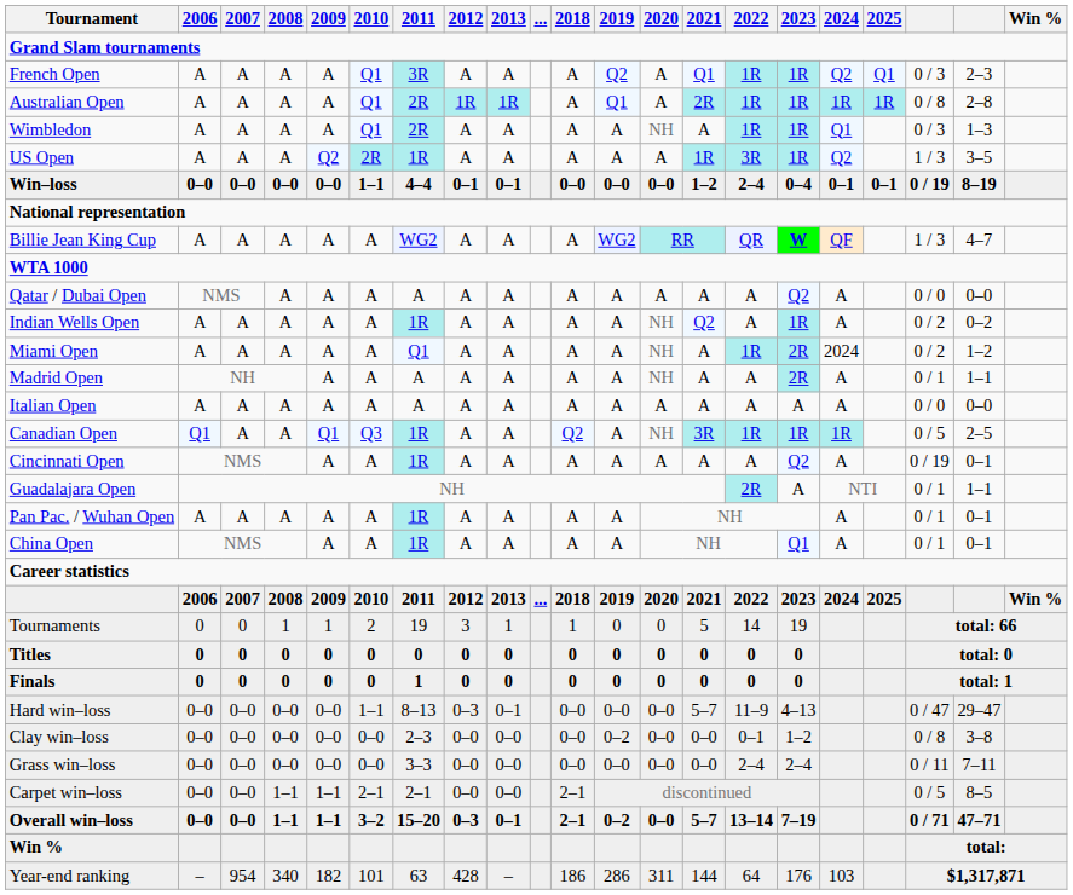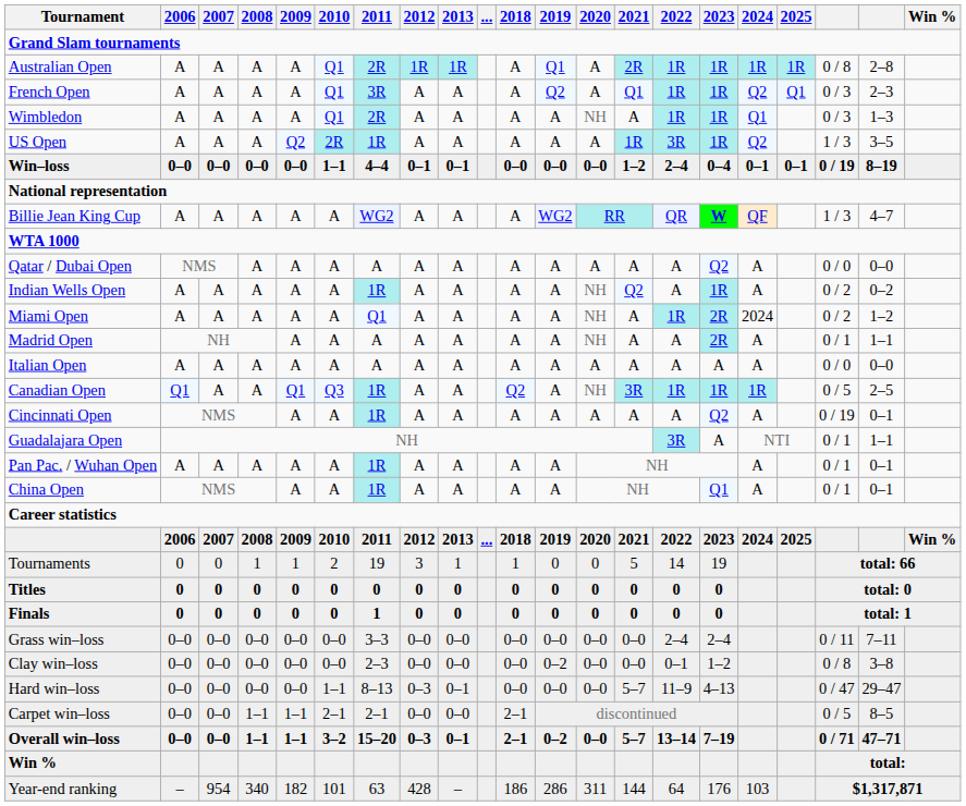 <table class=wikitable style=text-align:center>
 <tr>
 <th>Tournament</th>
 <th><a href='#'>2006</a></th>
 <th><a href='#'>2007</a></th>
 <th><a href='#'>2008</a></th>
 <th><a href='#'>2009</a></th>
 <th><a href='#'>2010</a></th>
 <th><a href='#'>2011</a></th>
 <th><a href='#'>2012</a></th>
 <th><a href='#'>2013</a></th>
 <th><a href='#'>...</a></th>
 <th><a href='#'>2018</a></th>
 <th><a href='#'>2019</a></th>
 <th><a href='#'>2020</a></th>
 <th><a href='#'>2021</a></th>
 <th><a href='#'>2022</a></th>
 <th><a href='#'>2023</a></th>
 <th><a href='#'>2024</a></th>
 <th><a href='#'>2025</a></th>
 <th></th>
 <th></th>
 <th>Win %</th>
 </tr>
 <tr>
 <td colspan="21" style="text-align:left"><strong><a href='#'>Grand Slam tournaments</a></strong></td>
 </tr>
 <tr>
+<td style=text-align:left><a href='#'>Australian Open</a></td>
+<td>A</td>
+<td>A</td>
+<td>A</td>
+<td>A</td>
+<td style=background:#f0f8ff><a href='#'>Q1</a></td>
+<td style=background:#afeeee><a href='#'>2R</a></td>
+<td style=background:#afeeee><a href='#'>1R</a></td>
+<td style=background:#afeeee><a href='#'>1R</a></td>
+<td></td>
+<td>A</td>
+<td style=background:#f0f8ff><a href='#'>Q1</a></td>
+<td>A</td>
+<td style=background:#afeeee><a href='#'>2R</a></td>
+<td style=background:#afeeee><a href='#'>1R</a></td>
+<td bgcolor=afeeee><a href='#'>1R</a></td>
+<td bgcolor=afeeee><a href='#'>1R</a></td>
+<td bgcolor=afeeee><a href='#'>1R</a></td>
+<td>0 / 8</td>
+<td>2–8</td>
+<td></td>
+</tr>
+<tr>
 <td style=text-align:left><a href='#'>French Open</a></td>
 <td>A</td>
 <td>A</td>
 <td>A</td>
 <td>A</td>
 <td style=background:#f0f8ff><a href='#'>Q1</a></td>
 <td style=background:#afeeee><a href='#'>3R</a></td>
 <td>A</td>
 <td>A</td>
 <td></td>
 <td>A</td>
 <td style=background:#f0f8ff><a href='#'>Q2</a></td>
 <td>A</td>
 <td style=background:#f0f8ff><a href='#'>Q1</a></td>
 <td style=background:#afeeee><a href='#'>1R</a></td>
 <td bgcolor=afeeee><a href='#'>1R</a></td>
 <td bgcolor=f0f8ff><a href='#'>Q2</a></td>
 <td bgcolor=f0f8ff><a href='#'>Q1</a></td>
 <td>0 / 3</td>
 <td>2–3</td>
-<td></td>
-</tr>
-<tr>
-<td style=text-align:left><a href='#'>Australian Open</a></td>
-<td>A</td>
-<td>A</td>
-<td>A</td>
-<td>A</td>
-<td style=background:#f0f8ff><a href='#'>Q1</a></td>
-<td style=background:#afeeee><a href='#'>2R</a></td>
-<td style=background:#afeeee><a href='#'>1R</a></td>
-<td style=background:#afeeee><a href='#'>1R</a></td>
-<td></td>
-<td>A</td>
-<td style=background:#f0f8ff><a href='#'>Q1</a></td>
-<td>A</td>
-<td style=background:#afeeee><a href='#'>2R</a></td>
-<td style=background:#afeeee><a href='#'>1R</a></td>
-<td bgcolor=afeeee><a href='#'>1R</a></td>
-<td bgcolor=afeeee><a href='#'>1R</a></td>
-<td bgcolor=afeeee><a href='#'>1R</a></td>
-<td>0 / 8</td>
-<td>2–8</td>
 <td></td>
 </tr>
 <tr>
 <td style=text-align:left><a href='#'>Wimbledon</a></td>
 <td>A</td>
 <td>A</td>
 <td>A</td>
 <td>A</td>
 <td bgcolor=f0f8ff><a href='#'>Q1</a></td>
 <td bgcolor=afeeee><a href='#'>2R</a></td>
 <td>A</td>
 <td>A</td>
 <td></td>
 <td>A</td>
 <td>A</td>
 <td style=color:#767676>NH</td>
 <td>A</td>
 <td bgcolor=afeeee><a href='#'>1R</a></td>
 <td bgcolor=afeeee><a href='#'>1R</a></td>
 <td bgcolor=f0f8ff><a href='#'>Q1</a></td>
 <td></td>
 <td>0 / 3</td>
 <td>1–3</td>
 <td></td>
 </tr>
 <tr>
 <td style=text-align:left><a href='#'>US Open</a></td>
 <td>A</td>
 <td>A</td>
 <td>A</td>
 <td style=background:#f0f8ff><a href='#'>Q2</a></td>
 <td style=background:#afeeee><a href='#'>2R</a></td>
 <td style=background:#afeeee><a href='#'>1R</a></td>
 <td>A</td>
 <td>A</td>
 <td></td>
 <td>A</td>
 <td>A</td>
 <td>A</td>
 <td style=background:#afeeee><a href='#'>1R</a></td>
 <td style=background:#afeeee><a href='#'>3R</a></td>
 <td style=background:#afeeee><a href='#'>1R</a></td>
 <td style=background:#f0f8ff><a href='#'>Q2</a></td>
 <td></td>
 <td>1 / 3</td>
 <td>3–5</td>
 <td></td>
 </tr>
 <tr style=font-weight:bold;background:#efefef>
 <td style=text-align:left>Win–loss</td>
 <td>0–0</td>
 <td>0–0</td>
 <td>0–0</td>
 <td>0–0</td>
 <td>1–1</td>
 <td>4–4</td>
 <td>0–1</td>
 <td>0–1</td>
 <td></td>
 <td>0–0</td>
 <td>0–0</td>
 <td>0–0</td>
 <td>1–2</td>
 <td>2–4</td>
 <td>0–4</td>
 <td>0–1</td>
 <td>0–1</td>
 <td>0 / 19</td>
 <td>8–19</td>
 <td></td>
 </tr>
 <tr>
 <td colspan="21" style="text-align:left"><strong>National representation</strong></td>
 </tr>
 <tr>
 <td style=text-align:left><a href='#'>Billie Jean King Cup</a></td>
 <td>A</td>
 <td>A</td>
 <td>A</td>
 <td>A</td>
 <td>A</td>
 <td style=background:#ecf2ff><a href='#'>WG2</a></td>
 <td>A</td>
 <td>A</td>
 <td></td>
 <td>A</td>
 <td style=background:#ecf2ff><a href='#'>WG2</a></td>
 <td colspan=2 style=background:#afeeee><a href='#'>RR</a></td>
 <td style=background:#ecf2ff><a href='#'>QR</a></td>
 <td style=background:lime><strong><a href='#'>W</a></strong></td>
 <td style=background:#ffebcd><a href='#'>QF</a></td>
 <td></td>
 <td>1 / 3</td>
 <td>4–7</td>
 <td></td>
 </tr>
 <tr>
 <td colspan="21" style="text-align:left"><strong><a href='#'>WTA 1000</a></strong></td>
 </tr>
 <tr>
 <td style=text-align:left><a href='#'>Qatar</a> / <a href='#'>Dubai Open</a></td>
 <td colspan=2 style=color:#767676>NMS</td>
 <td>A</td>
 <td>A</td>
 <td>A</td>
 <td>A</td>
 <td>A</td>
 <td>A</td>
 <td></td>
 <td>A</td>
 <td>A</td>
 <td>A</td>
 <td>A</td>
 <td>A</td>
 <td bgcolor=f0f8ff><a href='#'>Q2</a></td>
 <td>A</td>
 <td></td>
 <td>0 / 0</td>
 <td>0–0</td>
 <td></td>
 </tr>
 <tr>
 <td style=text-align:left><a href='#'>Indian Wells Open</a></td>
 <td>A</td>
 <td>A</td>
 <td>A</td>
 <td>A</td>
 <td>A</td>
 <td style=background:#afeeee><a href='#'>1R</a></td>
 <td>A</td>
 <td>A</td>
 <td></td>
 <td>A</td>
 <td>A</td>
 <td style="color:#767676">NH</td>
 <td style=background:#f0f8ff><a href='#'>Q2</a></td>
 <td>A</td>
 <td style=background:#afeeee><a href='#'>1R</a></td>
 <td>A</td>
 <td></td>
 <td>0 / 2</td>
 <td>0–2</td>
 <td></td>
 </tr>
 <tr>
 <td style=text-align:left><a href='#'>Miami Open</a></td>
 <td>A</td>
 <td>A</td>
 <td>A</td>
 <td>A</td>
 <td>A</td>
 <td style=background:#f0f8ff><a href='#'>Q1</a></td>
 <td>A</td>
 <td>A</td>
 <td></td>
 <td>A</td>
 <td>A</td>
 <td style="color:#767676">NH</td>
 <td>A</td>
 <td style=background:#afeeee><a href='#'>1R</a></td>
 <td style=background:#afeeee><a href='#'>2R</a></td>
 <td>2024</td>
 <td></td>
 <td>0 / 2</td>
 <td>1–2</td>
 <td></td>
 </tr>
 <tr>
 <td style=text-align:left><a href='#'>Madrid Open</a></td>
 <td colspan=3 style=color:#767676>NH</td>
 <td>A</td>
 <td>A</td>
 <td>A</td>
 <td>A</td>
 <td>A</td>
 <td></td>
 <td>A</td>
 <td>A</td>
 <td style="color:#767676">NH</td>
 <td>A</td>
 <td>A</td>
 <td style=background:#afeeee><a href='#'>2R</a></td>
 <td>A</td>
 <td></td>
 <td>0 / 1</td>
 <td>1–1</td>
 <td></td>
 </tr>
 <tr>
 <td style=text-align:left><a href='#'>Italian Open</a></td>
 <td>A</td>
 <td>A</td>
 <td>A</td>
 <td>A</td>
 <td>A</td>
 <td>A</td>
 <td>A</td>
 <td>A</td>
 <td></td>
 <td>A</td>
 <td>A</td>
 <td>A</td>
 <td>A</td>
 <td>A</td>
 <td>A</td>
 <td>A</td>
 <td></td>
 <td>0 / 0</td>
 <td>0–0</td>
 <td></td>
 </tr>
 <tr>
 <td style=text-align:left><a href='#'>Canadian Open</a></td>
 <td style=background:#f0f8ff><a href='#'>Q1</a></td>
 <td>A</td>
 <td>A</td>
 <td style=background:#f0f8ff><a href='#'>Q1</a></td>
 <td style=background:#f0f8ff><a href='#'>Q3</a></td>
 <td style=background:#afeeee><a href='#'>1R</a></td>
 <td>A</td>
 <td>A</td>
 <td></td>
 <td style=background:#f0f8ff><a href='#'>Q2</a></td>
 <td>A</td>
 <td style=color:#767676>NH</td>
 <td style=background:#afeeee><a href='#'>3R</a></td>
 <td style=background:#afeeee><a href='#'>1R</a></td>
 <td style=background:#afeeee><a href='#'>1R</a></td>
 <td style=background:#afeeee><a href='#'>1R</a></td>
 <td></td>
 <td>0 / 5</td>
 <td>2–5</td>
 <td></td>
 </tr>
 <tr>
 <td style=text-align:left><a href='#'>Cincinnati Open</a></td>
 <td colspan=3 style=color:#767676>NMS</td>
 <td>A</td>
 <td>A</td>
 <td style=background:#afeeee><a href='#'>1R</a></td>
 <td>A</td>
 <td>A</td>
 <td></td>
 <td>A</td>
 <td>A</td>
 <td>A</td>
 <td>A</td>
 <td>A</td>
 <td style=background:#f0f8ff><a href='#'>Q2</a></td>
 <td>A</td>
 <td></td>
 <td>0 / 19</td>
 <td>0–1</td>
 <td></td>
 </tr>
 <tr>
 <td style=text-align:left><a href='#'>Guadalajara Open</a></td>
 <td colspan="13" style="color:#767676">NH</td>
-<td style="background:#afeeee;"><a href='#'>2R</a></td>
+<td style=background:#afeeee><a href='#'>3R</a></td>
 <td>A</td>
 <td colspan=2 style="color:#767676">NTI</td>
 <td>0 / 1</td>
 <td>1–1</td>
 <td></td>
 </tr>
 <tr>
 <td style=text-align:left><a href='#'>Pan Pac.</a> / <a href='#'>Wuhan Open</a></td>
 <td>A</td>
 <td>A</td>
 <td>A</td>
 <td>A</td>
 <td>A</td>
 <td style=background:#afeeee><a href='#'>1R</a></td>
 <td>A</td>
 <td>A</td>
 <td></td>
 <td>A</td>
 <td>A</td>
 <td colspan="4" style="color:#767676">NH</td>
 <td>A</td>
 <td></td>
 <td>0 / 1</td>
 <td>0–1</td>
 <td></td>
 </tr>
 <tr>
 <td style=text-align:left><a href='#'>China Open</a></td>
 <td colspan=3 style=color:#767676>NMS</td>
 <td>A</td>
 <td>A</td>
 <td style=background:#afeeee><a href='#'>1R</a></td>
 <td>A</td>
 <td>A</td>
 <td></td>
 <td>A</td>
 <td>A</td>
 <td colspan="3" style="color:#767676">NH</td>
 <td style=background:#f0f8ff><a href='#'>Q1</a></td>
 <td>A</td>
 <td></td>
 <td>0 / 1</td>
 <td>0–1</td>
 <td></td>
 </tr>
 <tr>
 <td colspan="21" style="text-align:left"><strong>Career statistics</strong></td>
 </tr>
 <tr style=font-weight:bold;background:#efefef>
 <td></td>
 <td>2006</td>
 <td>2007</td>
 <td>2008</td>
 <td>2009</td>
 <td>2010</td>
 <td>2011</td>
 <td>2012</td>
 <td>2013</td>
 <td><a href='#'>...</a></td>
 <td>2018</td>
 <td>2019</td>
 <td>2020</td>
 <td>2021</td>
 <td>2022</td>
 <td>2023</td>
 <td>2024</td>
 <td>2025</td>
 <td></td>
 <td></td>
 <td>Win %</td>
 </tr>
 <tr style=background:#efefef>
 <td style=text-align:left>Tournaments</td>
 <td>0</td>
 <td>0</td>
 <td>1</td>
 <td>1</td>
 <td>2</td>
 <td>19</td>
 <td>3</td>
 <td>1</td>
 <td></td>
 <td>1</td>
 <td>0</td>
 <td>0</td>
 <td>5</td>
 <td>14</td>
 <td>19</td>
 <td></td>
 <td></td>
 <td colspan="3"><strong>total: 66</strong></td>
 </tr>
 <tr style=font-weight:bold;background:#efefef>
 <td style=text-align:left>Titles</td>
 <td>0</td>
 <td>0</td>
 <td>0</td>
 <td>0</td>
 <td>0</td>
 <td>0</td>
 <td>0</td>
 <td>0</td>
 <td></td>
 <td>0</td>
 <td>0</td>
 <td>0</td>
 <td>0</td>
 <td>0</td>
 <td>0</td>
 <td></td>
 <td></td>
 <td colspan="3">total: 0</td>
 </tr>
 <tr style=font-weight:bold;background:#efefef>
 <td style=text-align:left>Finals</td>
 <td>0</td>
 <td>0</td>
 <td>0</td>
 <td>0</td>
 <td>0</td>
 <td>1</td>
 <td>0</td>
 <td>0</td>
 <td></td>
 <td>0</td>
 <td>0</td>
 <td>0</td>
 <td>0</td>
 <td>0</td>
 <td>0</td>
 <td></td>
 <td></td>
 <td colspan="3">total: 1</td>
 </tr>
 <tr style=background:#efefef>
-<td style=text-align:left>Hard win–loss</td>
+<td style=text-align:left>Grass win–loss</td>
 <td>0–0</td>
 <td>0–0</td>
 <td>0–0</td>
 <td>0–0</td>
-<td>1–1</td>
-<td>8–13</td>
-<td>0–3</td>
-<td>0–1</td>
+<td>0–0</td>
+<td>3–3</td>
+<td>0–0</td>
+<td>0–0</td>
 <td></td>
 <td>0–0</td>
 <td>0–0</td>
 <td>0–0</td>
-<td>5–7</td>
-<td>11–9</td>
-<td>4–13</td>
+<td>0–0</td>
+<td>2–4</td>
+<td>2–4</td>
 <td></td>
 <td></td>
-<td>0 / 47</td>
-<td>29–47</td>
+<td>0 / 11</td>
+<td>7–11</td>
 <td></td>
 </tr>
 <tr style=background:#efefef>
 <td style=text-align:left>Clay win–loss</td>
 <td>0–0</td>
 <td>0–0</td>
 <td>0–0</td>
 <td>0–0</td>
 <td>0–0</td>
 <td>2–3</td>
 <td>0–0</td>
 <td>0–0</td>
 <td></td>
 <td>0–0</td>
 <td>0–2</td>
 <td>0–0</td>
 <td>0–0</td>
 <td>0–1</td>
 <td>1–2</td>
 <td></td>
 <td></td>
 <td>0 / 8</td>
 <td>3–8</td>
 <td></td>
 </tr>
 <tr style=background:#efefef>
-<td style=text-align:left>Grass win–loss</td>
+<td style=text-align:left>Hard win–loss</td>
 <td>0–0</td>
 <td>0–0</td>
 <td>0–0</td>
 <td>0–0</td>
-<td>0–0</td>
-<td>3–3</td>
-<td>0–0</td>
-<td>0–0</td>
+<td>1–1</td>
+<td>8–13</td>
+<td>0–3</td>
+<td>0–1</td>
 <td></td>
 <td>0–0</td>
 <td>0–0</td>
 <td>0–0</td>
-<td>0–0</td>
-<td>2–4</td>
-<td>2–4</td>
+<td>5–7</td>
+<td>11–9</td>
+<td>4–13</td>
 <td></td>
 <td></td>
-<td>0 / 11</td>
-<td>7–11</td>
+<td>0 / 47</td>
+<td>29–47</td>
 <td></td>
 </tr>
 <tr style=background:#efefef>
 <td style=text-align:left>Carpet win–loss</td>
 <td>0–0</td>
 <td>0–0</td>
 <td>1–1</td>
 <td>1–1</td>
 <td>2–1</td>
 <td>2–1</td>
 <td>0–0</td>
 <td>0–0</td>
 <td></td>
 <td>2–1</td>
 <td colspan="5" style="color:#767676">discontinued</td>
 <td></td>
 <td></td>
 <td>0 / 5</td>
 <td>8–5</td>
 <td></td>
 </tr>
 <tr style=font-weight:bold;background:#efefef>
 <td style=text-align:left>Overall win–loss</td>
 <td>0–0</td>
 <td>0–0</td>
 <td>1–1</td>
 <td>1–1</td>
 <td>3–2</td>
 <td>15–20</td>
 <td>0–3</td>
 <td>0–1</td>
 <td></td>
 <td>2–1</td>
 <td>0–2</td>
 <td>0–0</td>
 <td>5–7</td>
 <td>13–14</td>
 <td>7–19</td>
 <td></td>
 <td></td>
 <td>0 / 71</td>
 <td>47–71</td>
 <td></td>
 </tr>
 <tr style=font-weight:bold;background:#efefef>
 <td style=text-align:left>Win %</td>
 <td></td>
 <td></td>
 <td></td>
 <td></td>
 <td></td>
 <td></td>
 <td></td>
 <td></td>
 <td></td>
 <td></td>
 <td></td>
 <td></td>
 <td></td>
 <td></td>
 <td></td>
 <td></td>
 <td></td>
 <td colspan="3">total: </td>
 </tr>
 <tr style=background:#efefef>
 <td style=text-align:left>Year-end ranking</td>
 <td>–</td>
 <td>954</td>
 <td>340</td>
 <td>182</td>
 <td>101</td>
 <td>63</td>
 <td>428</td>
 <td>–</td>
 <td></td>
 <td>186</td>
 <td>286</td>
 <td>311</td>
 <td>144</td>
 <td>64</td>
 <td>176</td>
 <td>103</td>
 <td></td>
 <td colspan="3"><strong>$1,317,871</strong></td>
 </tr>
 </table>
